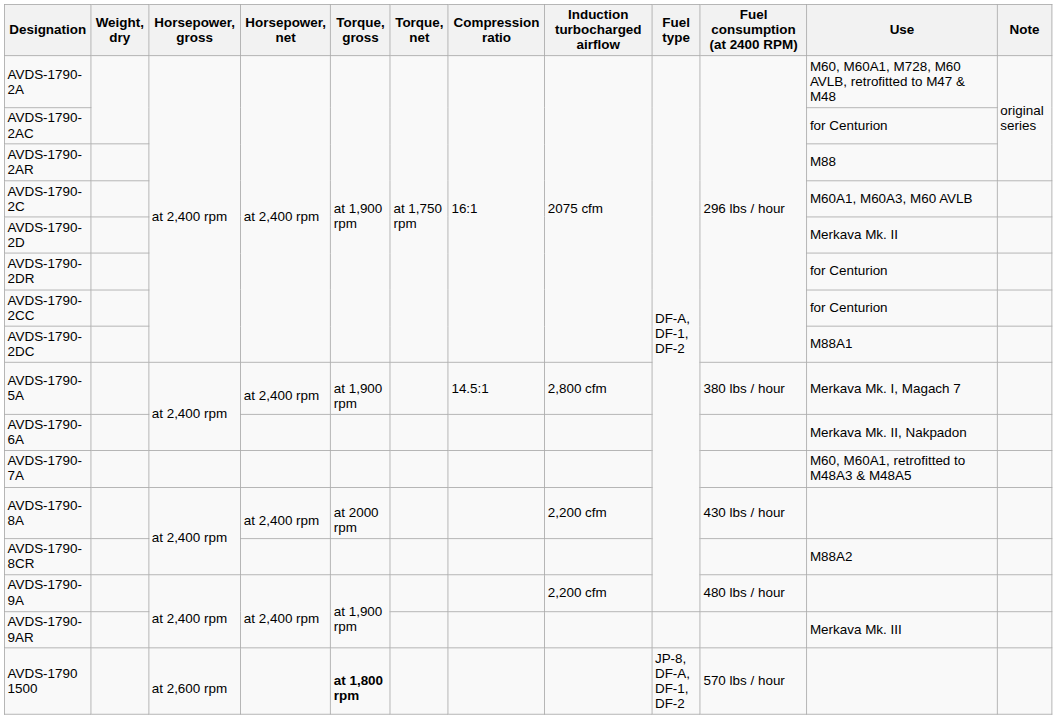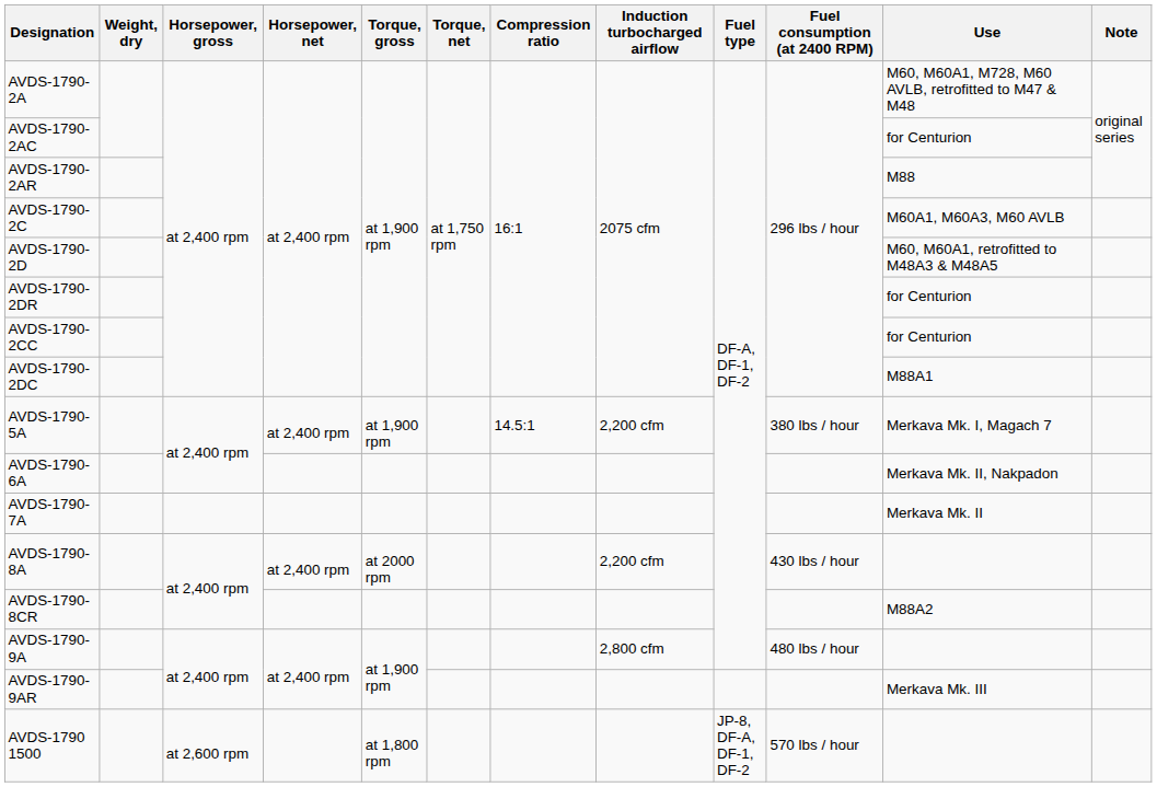 <table class="wikitable">
 <tr>
 <th>Designation</th>
 <th>Weight, dry</th>
 <th>Horsepower, gross</th>
 <th>Horsepower, net</th>
 <th>Torque, gross</th>
 <th>Torque, net</th>
 <th>Compression ratio</th>
 <th>Induction turbocharged airflow</th>
 <th>Fuel type</th>
 <th>Fuel consumption (at 2400 RPM)</th>
 <th style="min-width:12em">Use</th>
 <th>Note</th>
 </tr>
 <tr>
 <td>AVDS-1790-2A</td>
 <td rowspan="2"></td>
 <td rowspan="8"><br>at 2,400 rpm</td>
 <td rowspan="8"><br>at 2,400 rpm</td>
 <td rowspan="8"><br>at 1,900 rpm</td>
 <td rowspan="8"><br>at 1,750 rpm</td>
 <td rowspan="8">16:1</td>
 <td rowspan="8">2075 cfm</td>
 <td rowspan="14">DF-A, DF-1, DF-2</td>
 <td rowspan="8">296 lbs / hour</td>
 <td>M60, M60A1, M728, M60 AVLB, retrofitted to M47 & M48</td>
 <td rowspan="3">original series</td>
 </tr>
 <tr>
 <td>AVDS-1790-2AC</td>
 <td>for Centurion</td>
 </tr>
 <tr>
 <td>AVDS-1790-2AR</td>
 <td></td>
 <td>M88</td>
 </tr>
 <tr>
 <td>AVDS-1790-2C</td>
 <td></td>
 <td>M60A1, M60A3, M60 AVLB</td>
 <td></td>
 </tr>
 <tr>
 <td>AVDS-1790-2D</td>
 <td></td>
-<td>Merkava Mk. II</td>
+<td>M60, M60A1, retrofitted to M48A3 & M48A5</td>
 <td></td>
 </tr>
 <tr>
 <td>AVDS-1790-2DR</td>
 <td></td>
 <td>for Centurion</td>
 <td></td>
 </tr>
 <tr>
 <td>AVDS-1790-2CC</td>
 <td></td>
 <td>for Centurion</td>
 <td></td>
 </tr>
 <tr>
 <td>AVDS-1790-2DC</td>
 <td></td>
 <td>M88A1</td>
 <td></td>
 </tr>
 <tr>
 <td>AVDS-1790-5A</td>
 <td></td>
 <td rowspan="2"><br>at 2,400 rpm</td>
 <td><br>at 2,400 rpm</td>
 <td><br>at 1,900 rpm</td>
 <td></td>
 <td>14.5:1</td>
-<td>2,800 cfm</td>
+<td>2,200 cfm</td>
 <td>380 lbs / hour</td>
 <td>Merkava Mk. I, Magach 7</td>
 <td></td>
 </tr>
 <tr>
 <td>AVDS-1790-6A</td>
 <td></td>
 <td></td>
 <td></td>
 <td></td>
 <td></td>
 <td></td>
 <td></td>
 <td>Merkava Mk. II, Nakpadon</td>
 <td></td>
 </tr>
 <tr>
 <td>AVDS-1790-7A</td>
 <td></td>
 <td></td>
 <td></td>
 <td></td>
 <td></td>
 <td></td>
 <td></td>
 <td></td>
-<td>M60, M60A1, retrofitted to M48A3 & M48A5</td>
+<td>Merkava Mk. II</td>
 <td></td>
 </tr>
 <tr>
 <td>AVDS-1790-8A</td>
 <td></td>
 <td rowspan="2"><br>at 2,400 rpm</td>
 <td><br>at 2,400 rpm</td>
 <td><br>at 2000 rpm</td>
 <td></td>
 <td></td>
 <td>2,200 cfm</td>
 <td>430 lbs / hour</td>
 <td></td>
 <td></td>
 </tr>
 <tr>
 <td>AVDS-1790-8CR</td>
 <td></td>
 <td></td>
 <td></td>
 <td></td>
 <td></td>
 <td></td>
 <td></td>
 <td>M88A2</td>
 <td></td>
 </tr>
 <tr>
 <td>AVDS-1790-9A</td>
 <td></td>
 <td rowspan="2"><br>at 2,400 rpm</td>
 <td rowspan="2"><br>at 2,400 rpm</td>
 <td rowspan="2"><br>at 1,900 rpm</td>
 <td></td>
 <td></td>
-<td>2,200 cfm</td>
+<td>2,800 cfm</td>
 <td>480 lbs / hour</td>
 <td></td>
 <td></td>
 </tr>
 <tr>
 <td>AVDS-1790-9AR</td>
 <td></td>
 <td></td>
 <td></td>
 <td></td>
 <td></td>
 <td></td>
 <td>Merkava Mk. III</td>
 <td></td>
 </tr>
 <tr>
 <td>AVDS-1790 1500</td>
 <td></td>
 <td><br>at 2,600 rpm</td>
 <td></td>
-<td><strong><br>at 1,800 rpm</strong></td>
+<td><br>at 1,800 rpm</td>
 <td></td>
 <td></td>
 <td></td>
 <td>JP-8, DF-A, DF-1, DF-2</td>
 <td>570 lbs / hour</td>
 <td></td>
 <td></td>
 </tr>
 </table>
